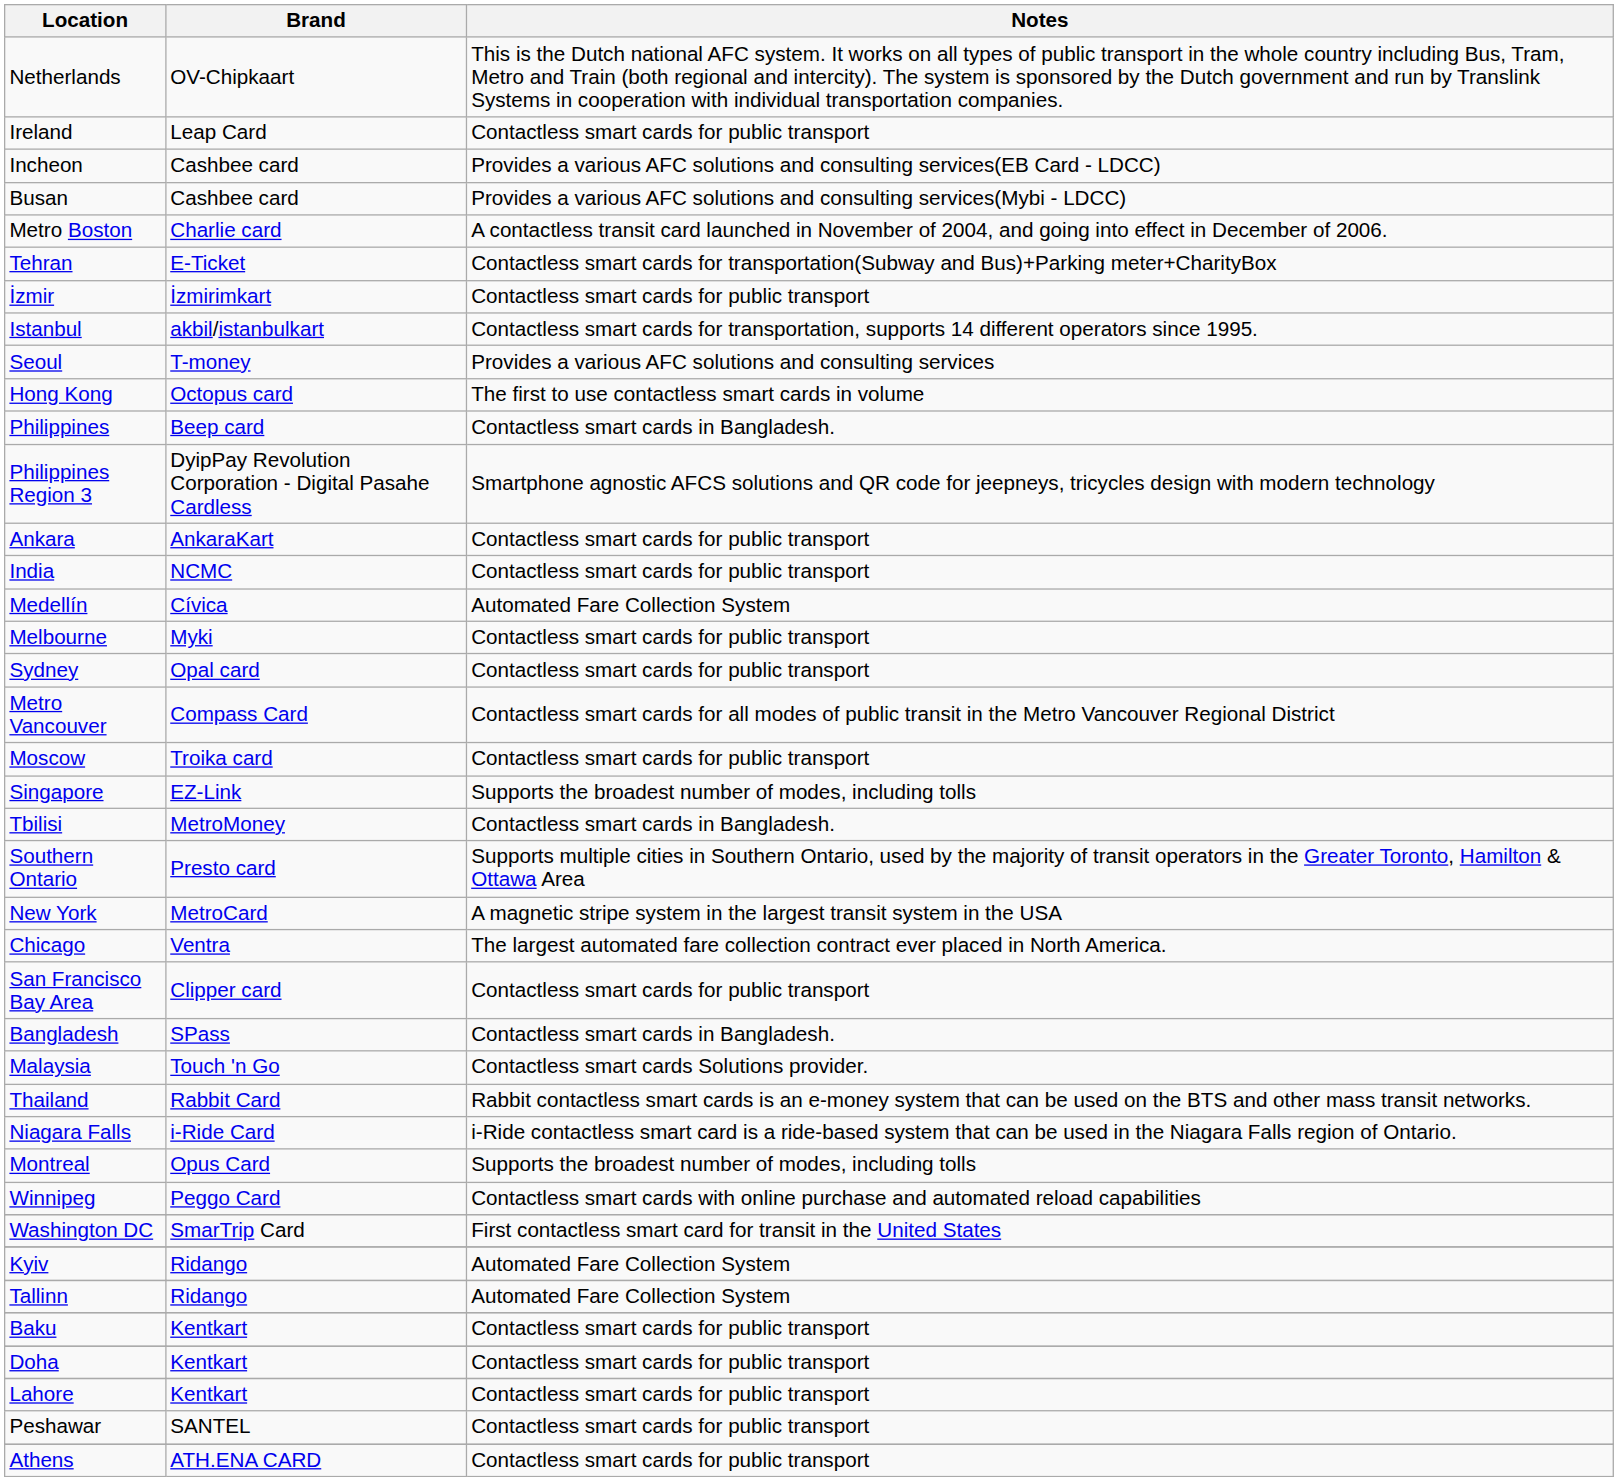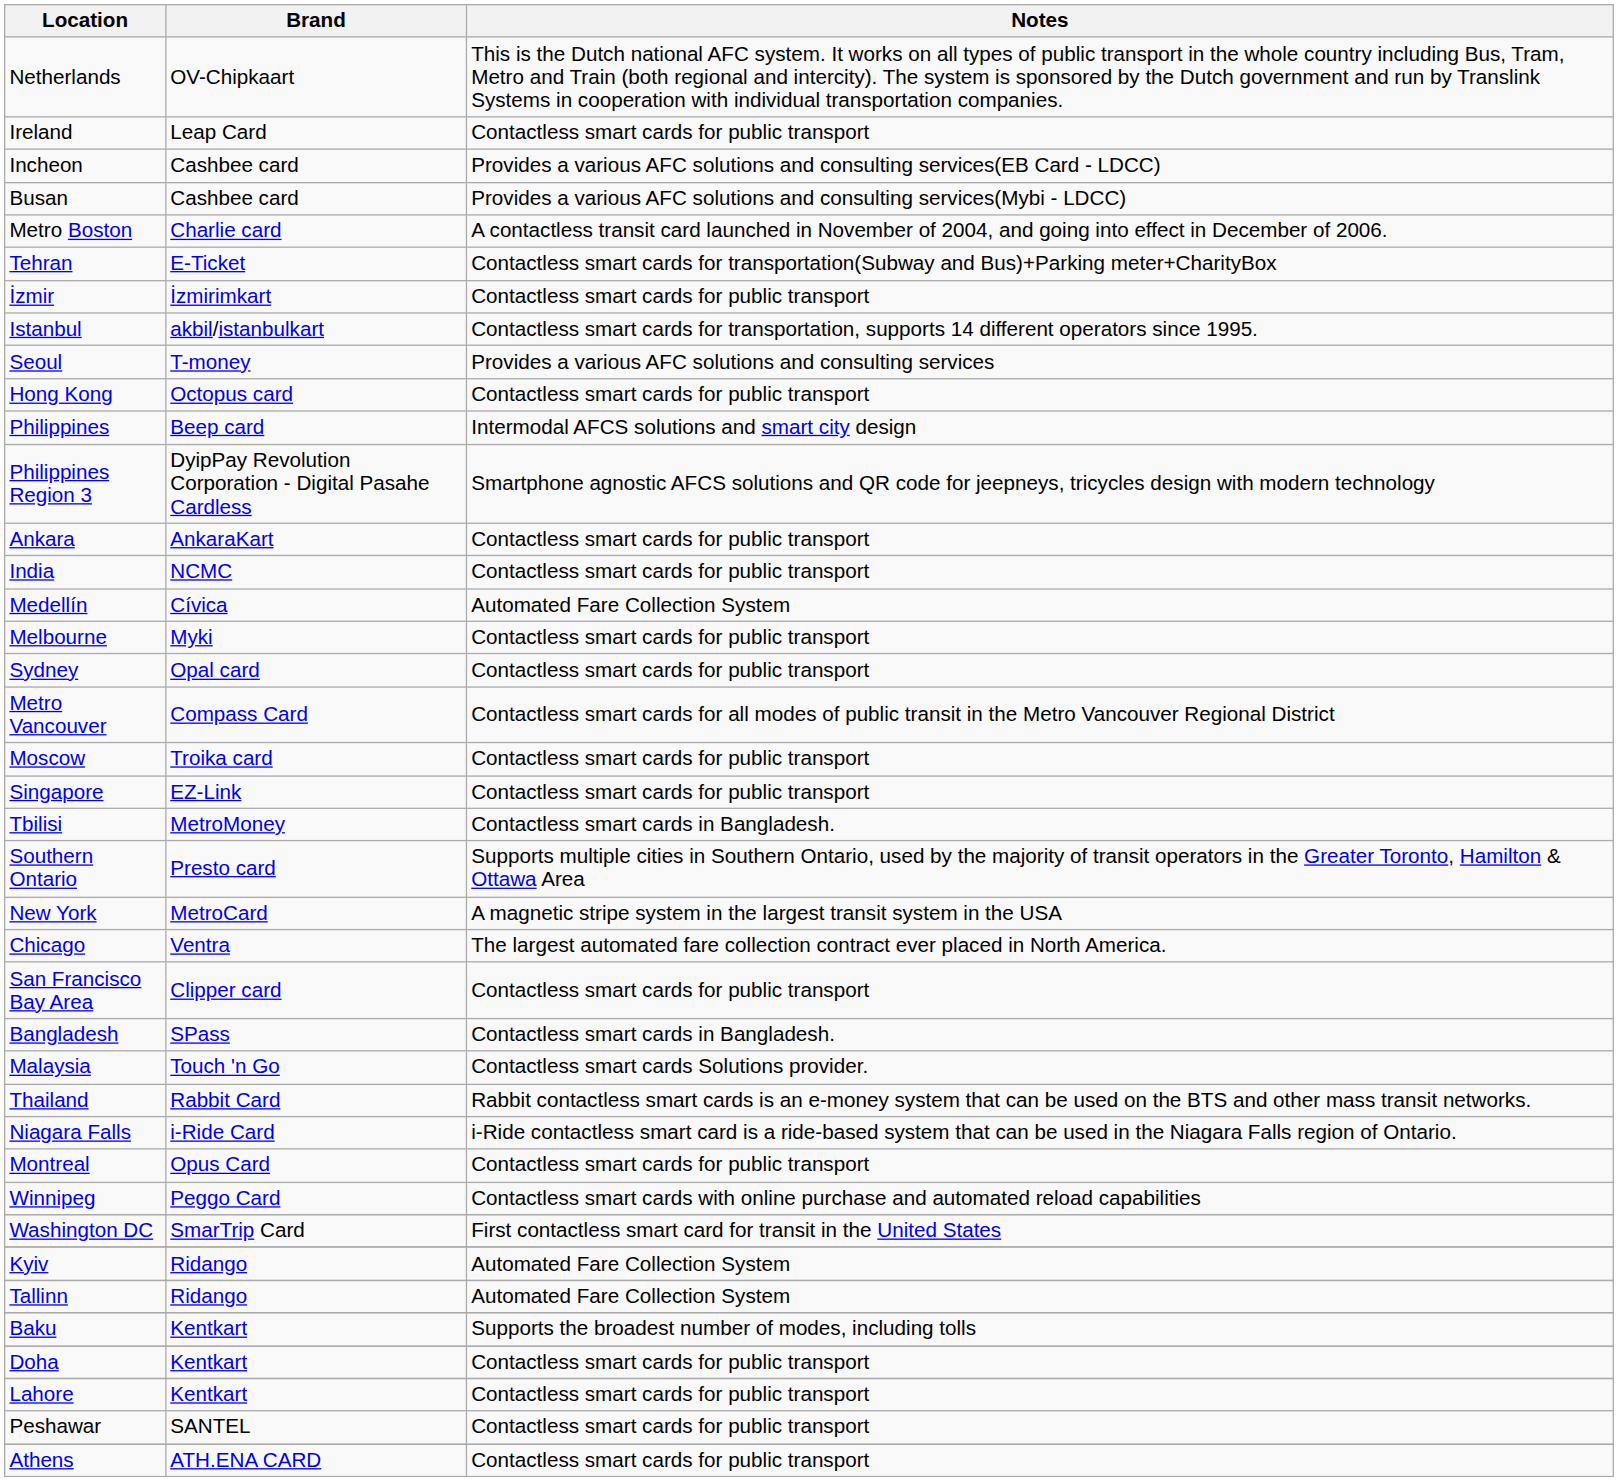 <table class="wikitable">
 <tr>
 <th>Location</th>
 <th>Brand</th>
 <th>Notes</th>
 </tr>
 <tr>
 <td>Netherlands</td>
 <td>OV-Chipkaart</td>
 <td>This is the Dutch national AFC system. It works on all types of public transport in the whole country including Bus, Tram, Metro and Train (both regional and intercity). The system is sponsored by the Dutch government and run by Translink Systems in cooperation with individual transportation companies.</td>
 </tr>
 <tr>
 <td>Ireland</td>
 <td>Leap Card</td>
 <td>Contactless smart cards for public transport</td>
 </tr>
 <tr>
 <td>Incheon</td>
 <td>Cashbee card</td>
 <td>Provides a various AFC solutions and consulting services(EB Card - LDCC)</td>
 </tr>
 <tr>
 <td>Busan</td>
 <td>Cashbee card</td>
 <td>Provides a various AFC solutions and consulting services(Mybi - LDCC)</td>
 </tr>
 <tr>
 <td>Metro <a href='#'>Boston</a></td>
 <td><a href='#'>Charlie card</a></td>
 <td>A contactless transit card launched in November of 2004, and going into effect in December of 2006.</td>
 </tr>
 <tr>
 <td><a href='#'>Tehran</a></td>
 <td><a href='#'>E-Ticket</a></td>
 <td>Contactless smart cards for transportation(Subway and Bus)+Parking meter+CharityBox</td>
 </tr>
 <tr>
 <td><a href='#'>İzmir</a></td>
 <td><a href='#'>İzmirimkart</a></td>
 <td>Contactless smart cards for public transport</td>
 </tr>
 <tr>
 <td><a href='#'>Istanbul</a></td>
 <td><a href='#'>akbil</a>/<a href='#'>istanbulkart</a></td>
 <td>Contactless smart cards for transportation, supports 14 different operators since 1995.</td>
 </tr>
 <tr>
 <td><a href='#'>Seoul</a></td>
 <td><a href='#'>T-money</a></td>
 <td>Provides a various AFC solutions and consulting services</td>
 </tr>
 <tr>
 <td><a href='#'>Hong Kong</a></td>
 <td><a href='#'>Octopus card</a></td>
-<td>The first to use contactless smart cards in volume</td>
+<td>Contactless smart cards for public transport</td>
 </tr>
 <tr>
 <td><a href='#'>Philippines</a></td>
 <td><a href='#'>Beep card</a></td>
-<td>Contactless smart cards in Bangladesh.</td>
+<td>Intermodal AFCS solutions and <a href='#'>smart city</a> design</td>
 </tr>
 <tr>
 <td><a href='#'>Philippines Region 3</a></td>
 <td>DyipPay Revolution Corporation - Digital Pasahe <a href='#'> Cardless</a></td>
 <td>Smartphone agnostic AFCS solutions and QR code for jeepneys, tricycles design with modern technology</td>
 </tr>
 <tr>
 <td><a href='#'>Ankara</a></td>
 <td><a href='#'>AnkaraKart</a></td>
 <td>Contactless smart cards for public transport</td>
 </tr>
 <tr>
 <td><a href='#'>India</a></td>
 <td><a href='#'>NCMC</a></td>
 <td>Contactless smart cards for public transport</td>
 </tr>
 <tr>
 <td><a href='#'>Medellín</a></td>
 <td><a href='#'>Cívica</a></td>
 <td>Automated Fare Collection System</td>
 </tr>
 <tr>
 <td><a href='#'>Melbourne</a></td>
 <td><a href='#'>Myki</a></td>
 <td>Contactless smart cards for public transport</td>
 </tr>
 <tr>
 <td><a href='#'>Sydney</a></td>
 <td><a href='#'>Opal card</a></td>
 <td>Contactless smart cards for public transport</td>
 </tr>
 <tr>
 <td><a href='#'>Metro Vancouver</a></td>
 <td><a href='#'>Compass Card</a></td>
 <td>Contactless smart cards for all modes of public transit in the Metro Vancouver Regional District</td>
 </tr>
 <tr>
 <td><a href='#'>Moscow</a></td>
 <td><a href='#'>Troika card</a></td>
 <td>Contactless smart cards for public transport</td>
 </tr>
 <tr>
 <td><a href='#'>Singapore</a></td>
 <td><a href='#'>EZ-Link</a></td>
-<td>Supports the broadest number of modes, including tolls</td>
+<td>Contactless smart cards for public transport</td>
 </tr>
 <tr>
 <td><a href='#'>Tbilisi</a></td>
 <td><a href='#'>MetroMoney</a></td>
 <td>Contactless smart cards in Bangladesh.</td>
 </tr>
 <tr>
 <td><a href='#'>Southern Ontario</a></td>
 <td><a href='#'>Presto card</a></td>
 <td>Supports multiple cities in Southern Ontario, used by the majority of transit operators in the <a href='#'>Greater Toronto</a>, <a href='#'>Hamilton</a> & <a href='#'>Ottawa</a> Area</td>
 </tr>
 <tr>
 <td><a href='#'>New York</a></td>
 <td><a href='#'>MetroCard</a></td>
 <td>A magnetic stripe system in the largest transit system in the USA</td>
 </tr>
 <tr>
 <td><a href='#'>Chicago</a></td>
 <td><a href='#'>Ventra</a></td>
 <td>The largest automated fare collection contract ever placed in North America.</td>
 </tr>
 <tr>
 <td><a href='#'>San Francisco Bay Area</a></td>
 <td><a href='#'>Clipper card</a></td>
 <td>Contactless smart cards for public transport</td>
 </tr>
 <tr>
 <td><a href='#'>Bangladesh</a></td>
 <td><a href='#'>SPass</a></td>
 <td>Contactless smart cards in Bangladesh.</td>
 </tr>
 <tr>
 <td><a href='#'>Malaysia</a></td>
 <td><a href='#'>Touch 'n Go</a></td>
 <td>Contactless smart cards Solutions provider.</td>
 </tr>
 <tr>
 <td><a href='#'>Thailand</a></td>
 <td><a href='#'>Rabbit Card</a></td>
 <td>Rabbit contactless smart cards is an e-money system that can be used on the BTS and other mass transit networks.</td>
 </tr>
 <tr>
 <td><a href='#'>Niagara Falls</a></td>
 <td><a href='#'>i-Ride Card</a></td>
 <td>i-Ride contactless smart card is a ride-based system that can be used in the Niagara Falls region of Ontario.</td>
 </tr>
 <tr>
 <td><a href='#'>Montreal</a></td>
 <td><a href='#'>Opus Card</a></td>
-<td>Supports the broadest number of modes, including tolls</td>
+<td>Contactless smart cards for public transport</td>
 </tr>
 <tr>
 <td><a href='#'>Winnipeg</a></td>
 <td><a href='#'>Peggo Card</a></td>
 <td>Contactless smart cards with online purchase and automated reload capabilities</td>
 </tr>
 <tr>
 </tr>
 <tr>
 <td><a href='#'>Washington DC</a></td>
 <td><a href='#'>SmarTrip</a> Card</td>
 <td>First contactless smart card for transit in the <a href='#'>United States</a></td>
 </tr>
 <tr>
 </tr>
 <tr>
 <td><a href='#'>Kyiv</a></td>
 <td><a href='#'>Ridango</a></td>
 <td>Automated Fare Collection System</td>
 </tr>
 <tr>
 </tr>
 <tr>
 <td><a href='#'>Tallinn</a></td>
 <td><a href='#'>Ridango</a></td>
 <td>Automated Fare Collection System</td>
 </tr>
 <tr>
 </tr>
 <tr>
 <td><a href='#'>Baku</a></td>
 <td><a href='#'>Kentkart</a></td>
-<td>Contactless smart cards for public transport</td>
+<td>Supports the broadest number of modes, including tolls</td>
 </tr>
 <tr>
 </tr>
 <tr>
 <td><a href='#'>Doha</a></td>
 <td><a href='#'>Kentkart</a></td>
 <td>Contactless smart cards for public transport</td>
 </tr>
 <tr>
 </tr>
 <tr>
 <td><a href='#'>Lahore</a></td>
 <td><a href='#'>Kentkart</a></td>
 <td>Contactless smart cards for public transport</td>
 </tr>
 <tr>
 <td>Peshawar</td>
 <td>SANTEL</td>
 <td>Contactless smart cards for public transport</td>
 </tr>
 <tr>
 </tr>
 <tr>
 <td><a href='#'>Athens</a></td>
 <td><a href='#'>ATH.ENA CARD</a></td>
 <td>Contactless smart cards for public transport</td>
 </tr>
 </table>
